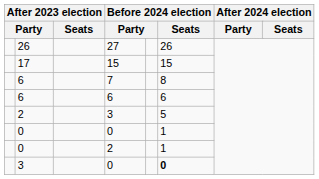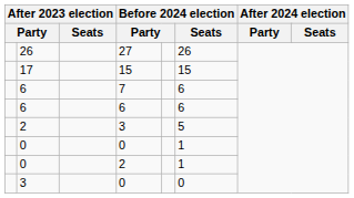 <table class="wikitable">
 <tr>
 <th colspan="3">After 2023 election</th>
 <th colspan="3">Before 2024 election</th>
 <th colspan="3">After 2024 election</th>
 </tr>
 <tr>
 <th colspan="2">Party</th>
 <th>Seats</th>
 <th colspan="2">Party</th>
 <th>Seats</th>
 <th colspan="2">Party</th>
 <th>Seats</th>
 </tr>
 <tr>
 <td></td>
 <td>26</td>
 <td></td>
 <td>27</td>
 <td></td>
 <td>26</td>
 </tr>
 <tr>
 <td></td>
 <td>17</td>
 <td></td>
 <td>15</td>
 <td></td>
 <td>15</td>
 </tr>
 <tr>
 <td></td>
 <td>6</td>
 <td></td>
 <td>7</td>
 <td></td>
-<td>8</td>
+<td>6</td>
 </tr>
 <tr>
 <td></td>
 <td>6</td>
 <td></td>
 <td>6</td>
 <td></td>
 <td>6</td>
 </tr>
 <tr>
 <td></td>
 <td>2</td>
 <td></td>
 <td>3</td>
 <td></td>
 <td>5</td>
 </tr>
 <tr>
 <td></td>
 <td>0</td>
 <td></td>
 <td>0</td>
 <td></td>
 <td>1</td>
 </tr>
 <tr>
 <td></td>
 <td>0</td>
 <td></td>
 <td>2</td>
 <td></td>
 <td>1</td>
 </tr>
 <tr>
 <td></td>
 <td>3</td>
 <td></td>
 <td>0</td>
 <td></td>
-<td><strong>0</strong></td>
+<td>0</td>
 </tr>
 </table>
